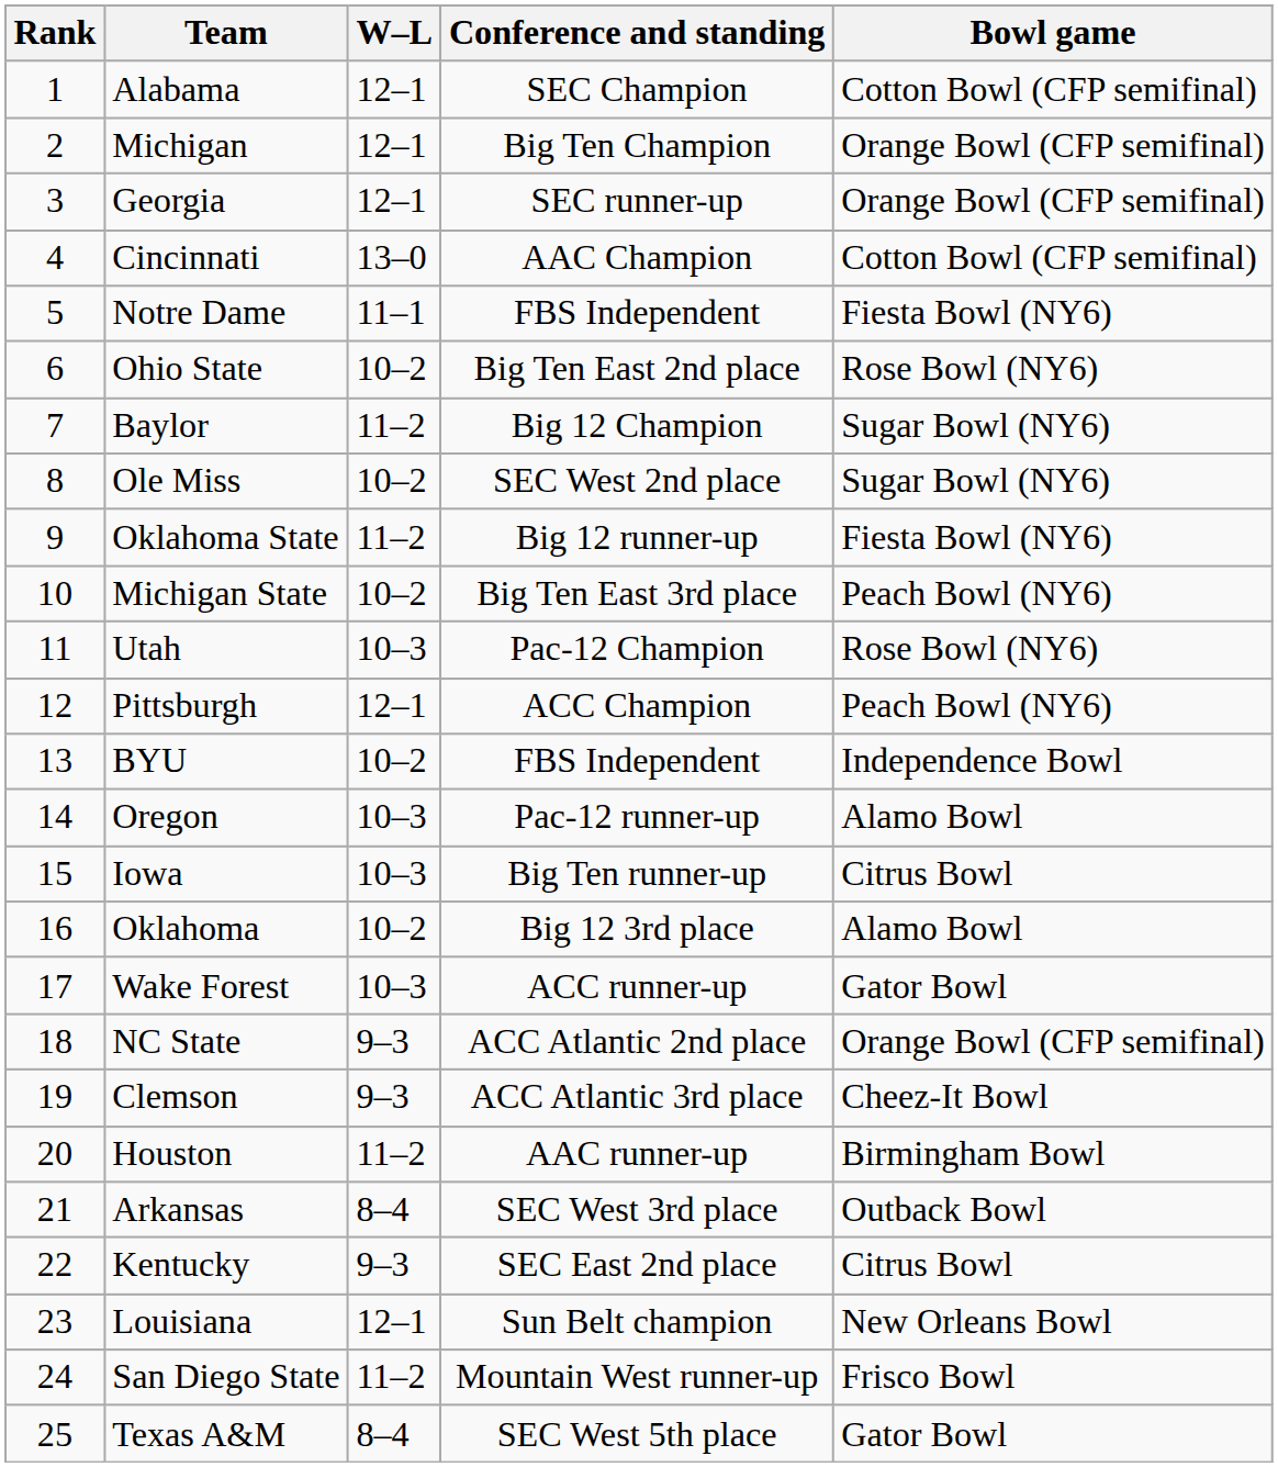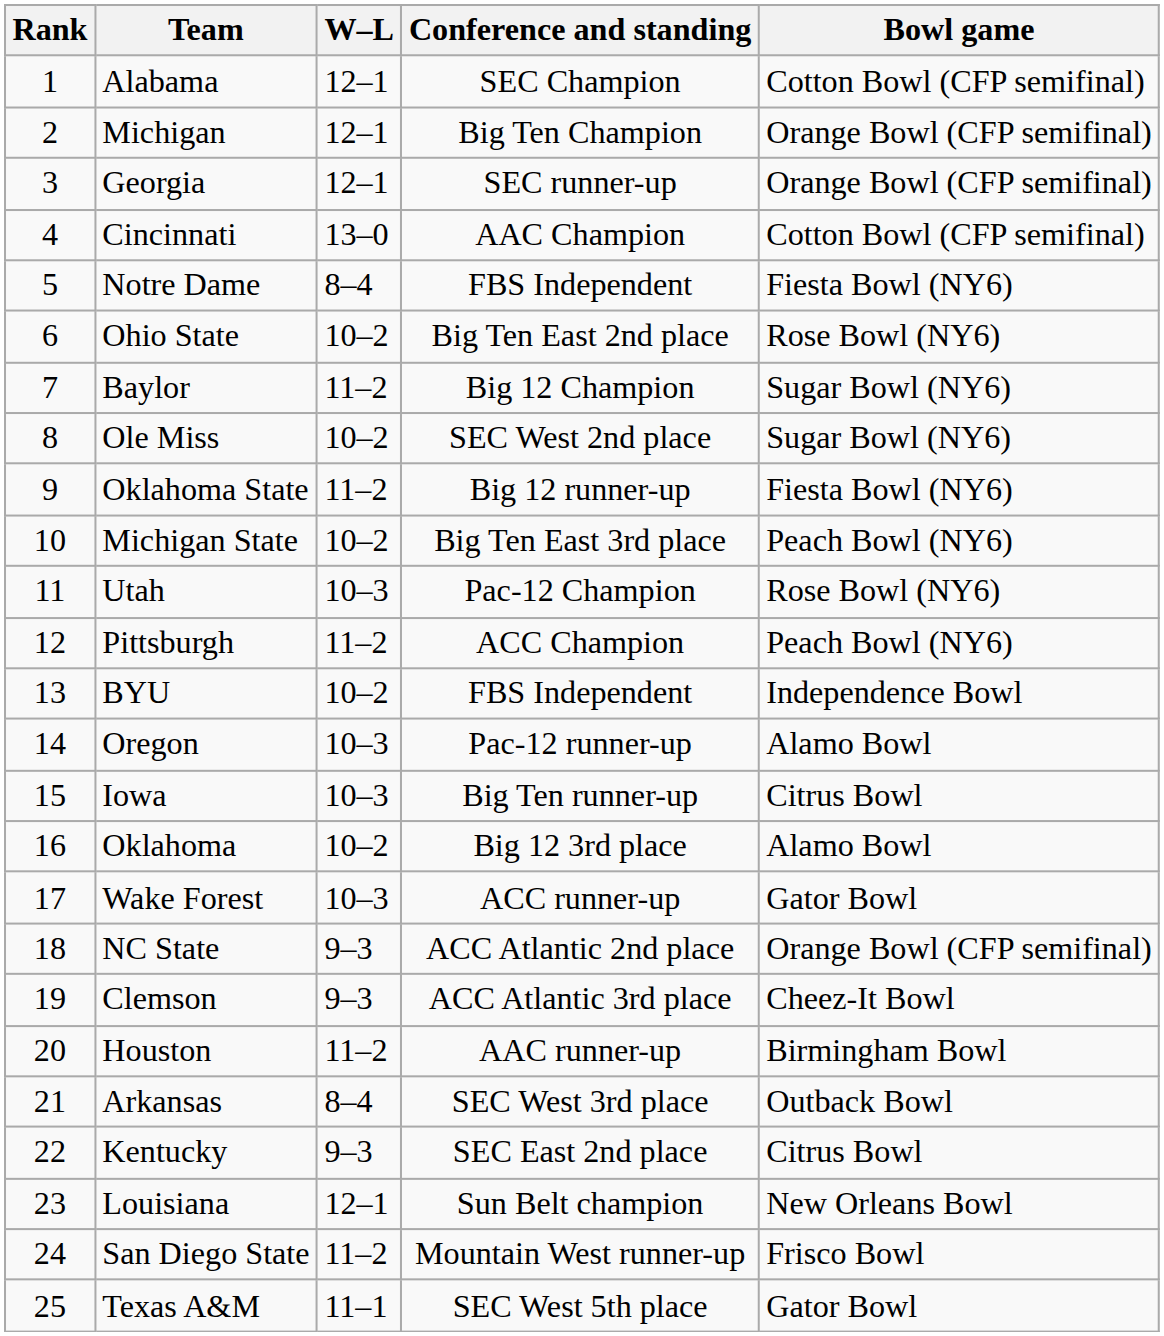 <table class="wikitable sortable">
 <tr>
 <th>Rank</th>
 <th>Team</th>
 <th>W–L</th>
 <th>Conference and standing</th>
 <th>Bowl game</th>
 </tr>
 <tr>
 <td align=center>1</td>
 <td>Alabama</td>
 <td>12–1</td>
 <td align=center>SEC Champion</td>
 <td>Cotton Bowl (CFP semifinal)</td>
 </tr>
 <tr>
 <td align=center>2</td>
 <td>Michigan</td>
 <td>12–1</td>
 <td align=center>Big Ten Champion</td>
 <td>Orange Bowl (CFP semifinal)</td>
 </tr>
 <tr>
 <td align=center>3</td>
 <td>Georgia</td>
 <td>12–1</td>
 <td align=center>SEC runner-up</td>
 <td>Orange Bowl (CFP semifinal)</td>
 </tr>
 <tr>
 <td align=center>4</td>
 <td>Cincinnati</td>
 <td>13–0</td>
 <td align=center>AAC Champion</td>
 <td>Cotton Bowl (CFP semifinal)</td>
 </tr>
 <tr>
 <td align=center>5</td>
 <td>Notre Dame</td>
-<td>11–1</td>
+<td>8–4</td>
 <td align=center>FBS Independent</td>
 <td>Fiesta Bowl (NY6)</td>
 </tr>
 <tr>
 <td align=center>6</td>
 <td>Ohio State</td>
 <td>10–2</td>
 <td align=center>Big Ten East 2nd place</td>
 <td>Rose Bowl (NY6)</td>
 </tr>
 <tr>
 <td align=center>7</td>
 <td>Baylor</td>
 <td>11–2</td>
 <td align=center>Big 12 Champion</td>
 <td>Sugar Bowl (NY6)</td>
 </tr>
 <tr>
 <td align=center>8</td>
 <td>Ole Miss</td>
 <td>10–2</td>
 <td align=center>SEC West 2nd place</td>
 <td>Sugar Bowl (NY6)</td>
 </tr>
 <tr>
 <td align=center>9</td>
 <td>Oklahoma State</td>
 <td>11–2</td>
 <td align=center>Big 12 runner-up</td>
 <td>Fiesta Bowl (NY6)</td>
 </tr>
 <tr>
 <td align=center>10</td>
 <td>Michigan State</td>
 <td>10–2</td>
 <td align=center>Big Ten East 3rd place</td>
 <td>Peach Bowl (NY6)</td>
 </tr>
 <tr>
 <td align=center>11</td>
 <td>Utah</td>
 <td>10–3</td>
 <td align=center>Pac-12 Champion</td>
 <td>Rose Bowl (NY6)</td>
 </tr>
 <tr>
 <td align=center>12</td>
 <td>Pittsburgh</td>
-<td>12–1</td>
+<td>11–2</td>
 <td align=center>ACC Champion</td>
 <td>Peach Bowl (NY6)</td>
 </tr>
 <tr>
 <td align=center>13</td>
 <td>BYU</td>
 <td>10–2</td>
 <td align=center>FBS Independent</td>
 <td>Independence Bowl</td>
 </tr>
 <tr>
 <td align=center>14</td>
 <td>Oregon</td>
 <td>10–3</td>
 <td align=center>Pac-12 runner-up</td>
 <td>Alamo Bowl</td>
 </tr>
 <tr>
 <td align=center>15</td>
 <td>Iowa</td>
 <td>10–3</td>
 <td align=center>Big Ten runner-up</td>
 <td>Citrus Bowl</td>
 </tr>
 <tr>
 <td align=center>16</td>
 <td>Oklahoma</td>
 <td>10–2</td>
 <td align=center>Big 12 3rd place</td>
 <td>Alamo Bowl</td>
 </tr>
 <tr>
 <td align=center>17</td>
 <td>Wake Forest</td>
 <td>10–3</td>
 <td align=center>ACC runner-up</td>
 <td>Gator Bowl</td>
 </tr>
 <tr>
 <td align=center>18</td>
 <td>NC State</td>
 <td>9–3</td>
 <td align=center>ACC Atlantic 2nd place</td>
 <td>Orange Bowl (CFP semifinal)</td>
 </tr>
 <tr>
 <td align=center>19</td>
 <td>Clemson</td>
 <td>9–3</td>
 <td align=center>ACC Atlantic 3rd place</td>
 <td>Cheez-It Bowl</td>
 </tr>
 <tr>
 <td align=center>20</td>
 <td>Houston</td>
 <td>11–2</td>
 <td align=center>AAC runner-up</td>
 <td>Birmingham Bowl</td>
 </tr>
 <tr>
 <td align=center>21</td>
 <td>Arkansas</td>
 <td>8–4</td>
 <td align=center>SEC West 3rd place</td>
 <td>Outback Bowl</td>
 </tr>
 <tr>
 <td align=center>22</td>
 <td>Kentucky</td>
 <td>9–3</td>
 <td align=center>SEC East 2nd place</td>
 <td>Citrus Bowl</td>
 </tr>
 <tr>
 <td align=center>23</td>
 <td>Louisiana</td>
 <td>12–1</td>
 <td align=center>Sun Belt champion</td>
 <td>New Orleans Bowl</td>
 </tr>
 <tr>
 <td align=center>24</td>
 <td>San Diego State</td>
 <td>11–2</td>
 <td align=center>Mountain West runner-up</td>
 <td>Frisco Bowl</td>
 </tr>
 <tr>
 <td align=center>25</td>
 <td>Texas A&M</td>
-<td>8–4</td>
+<td>11–1</td>
 <td align=center>SEC West 5th place</td>
 <td>Gator Bowl</td>
 </tr>
 </table>
